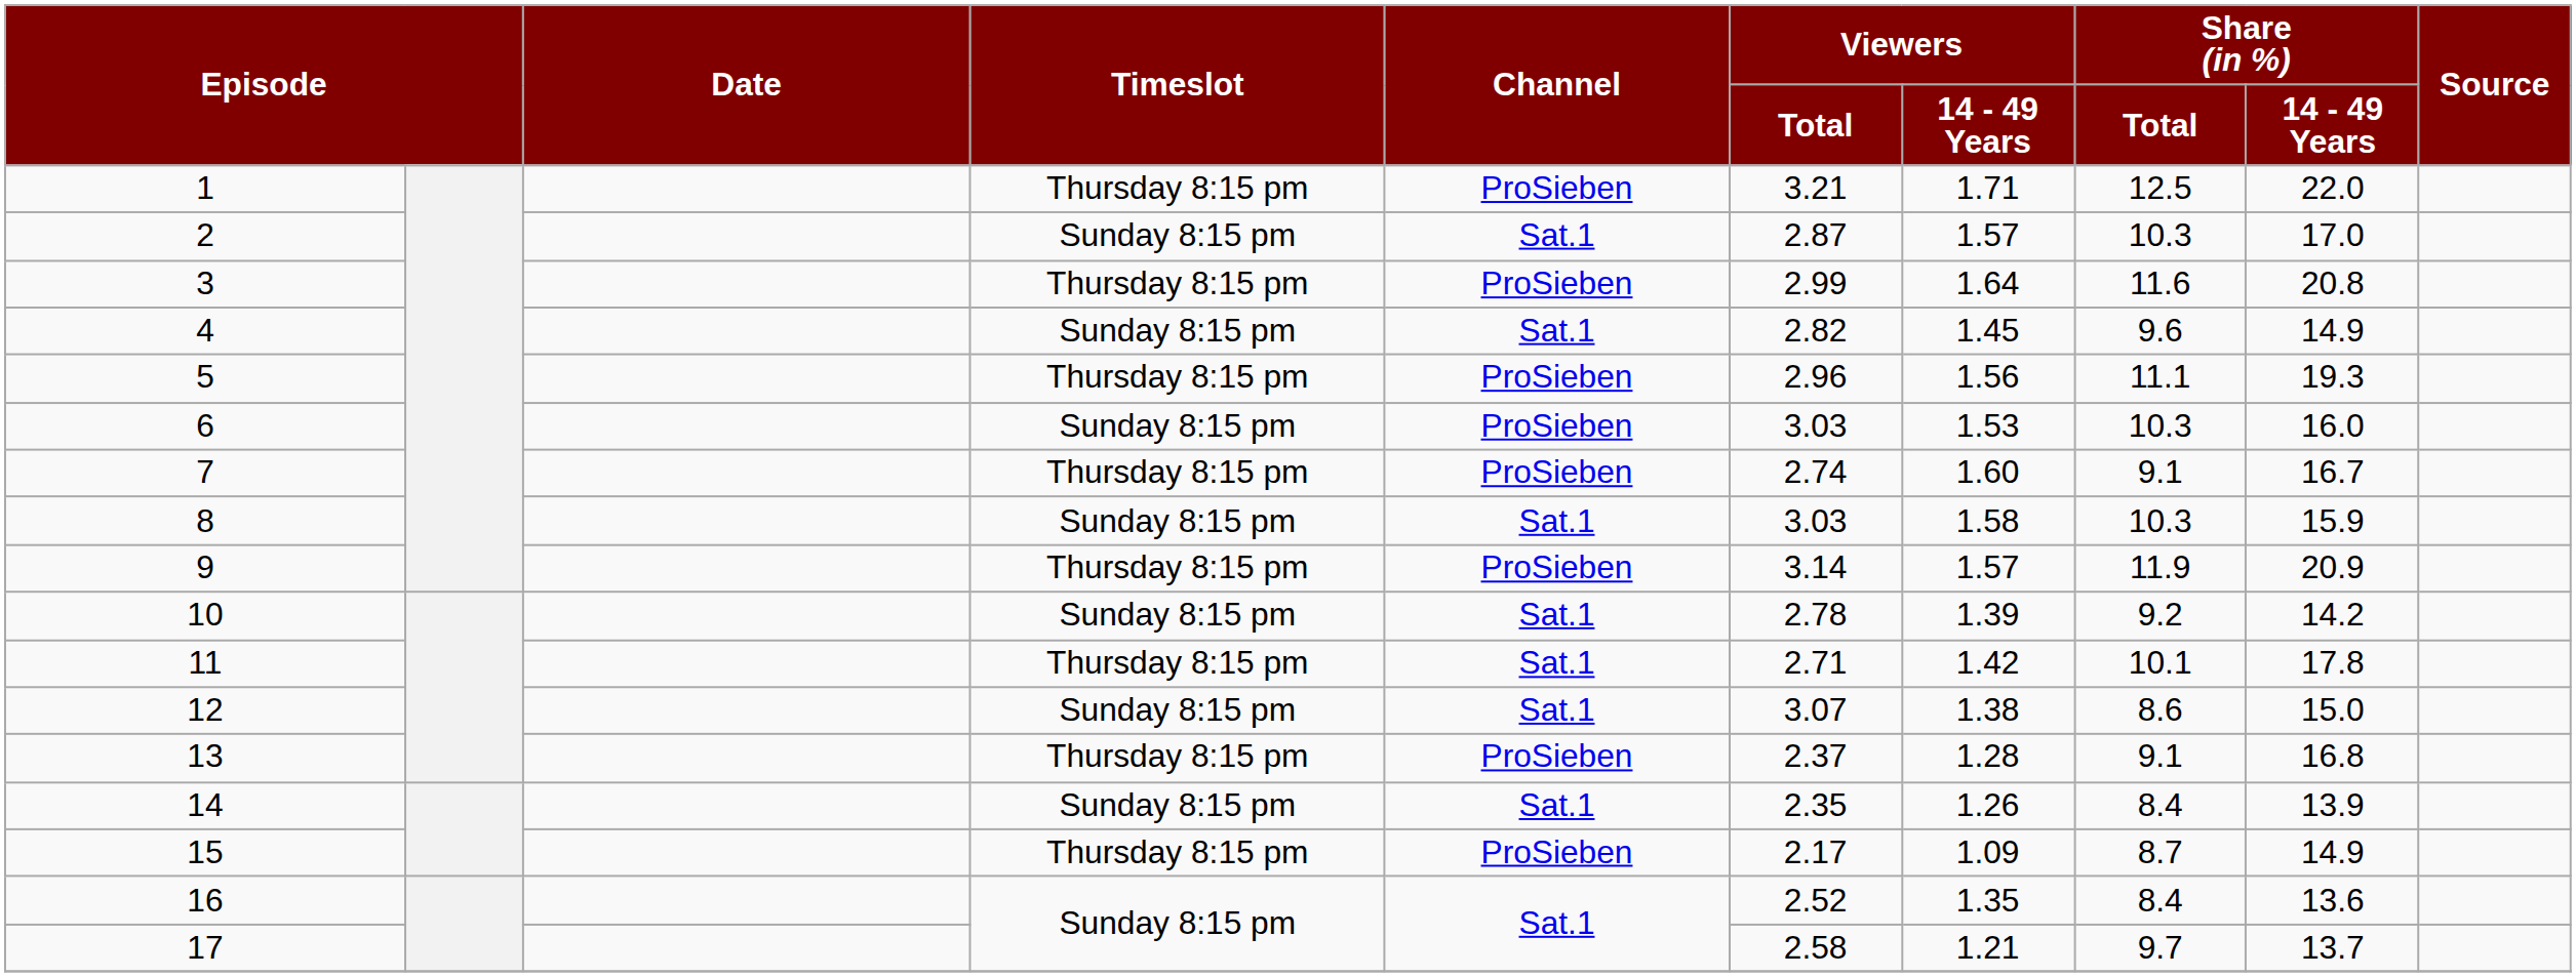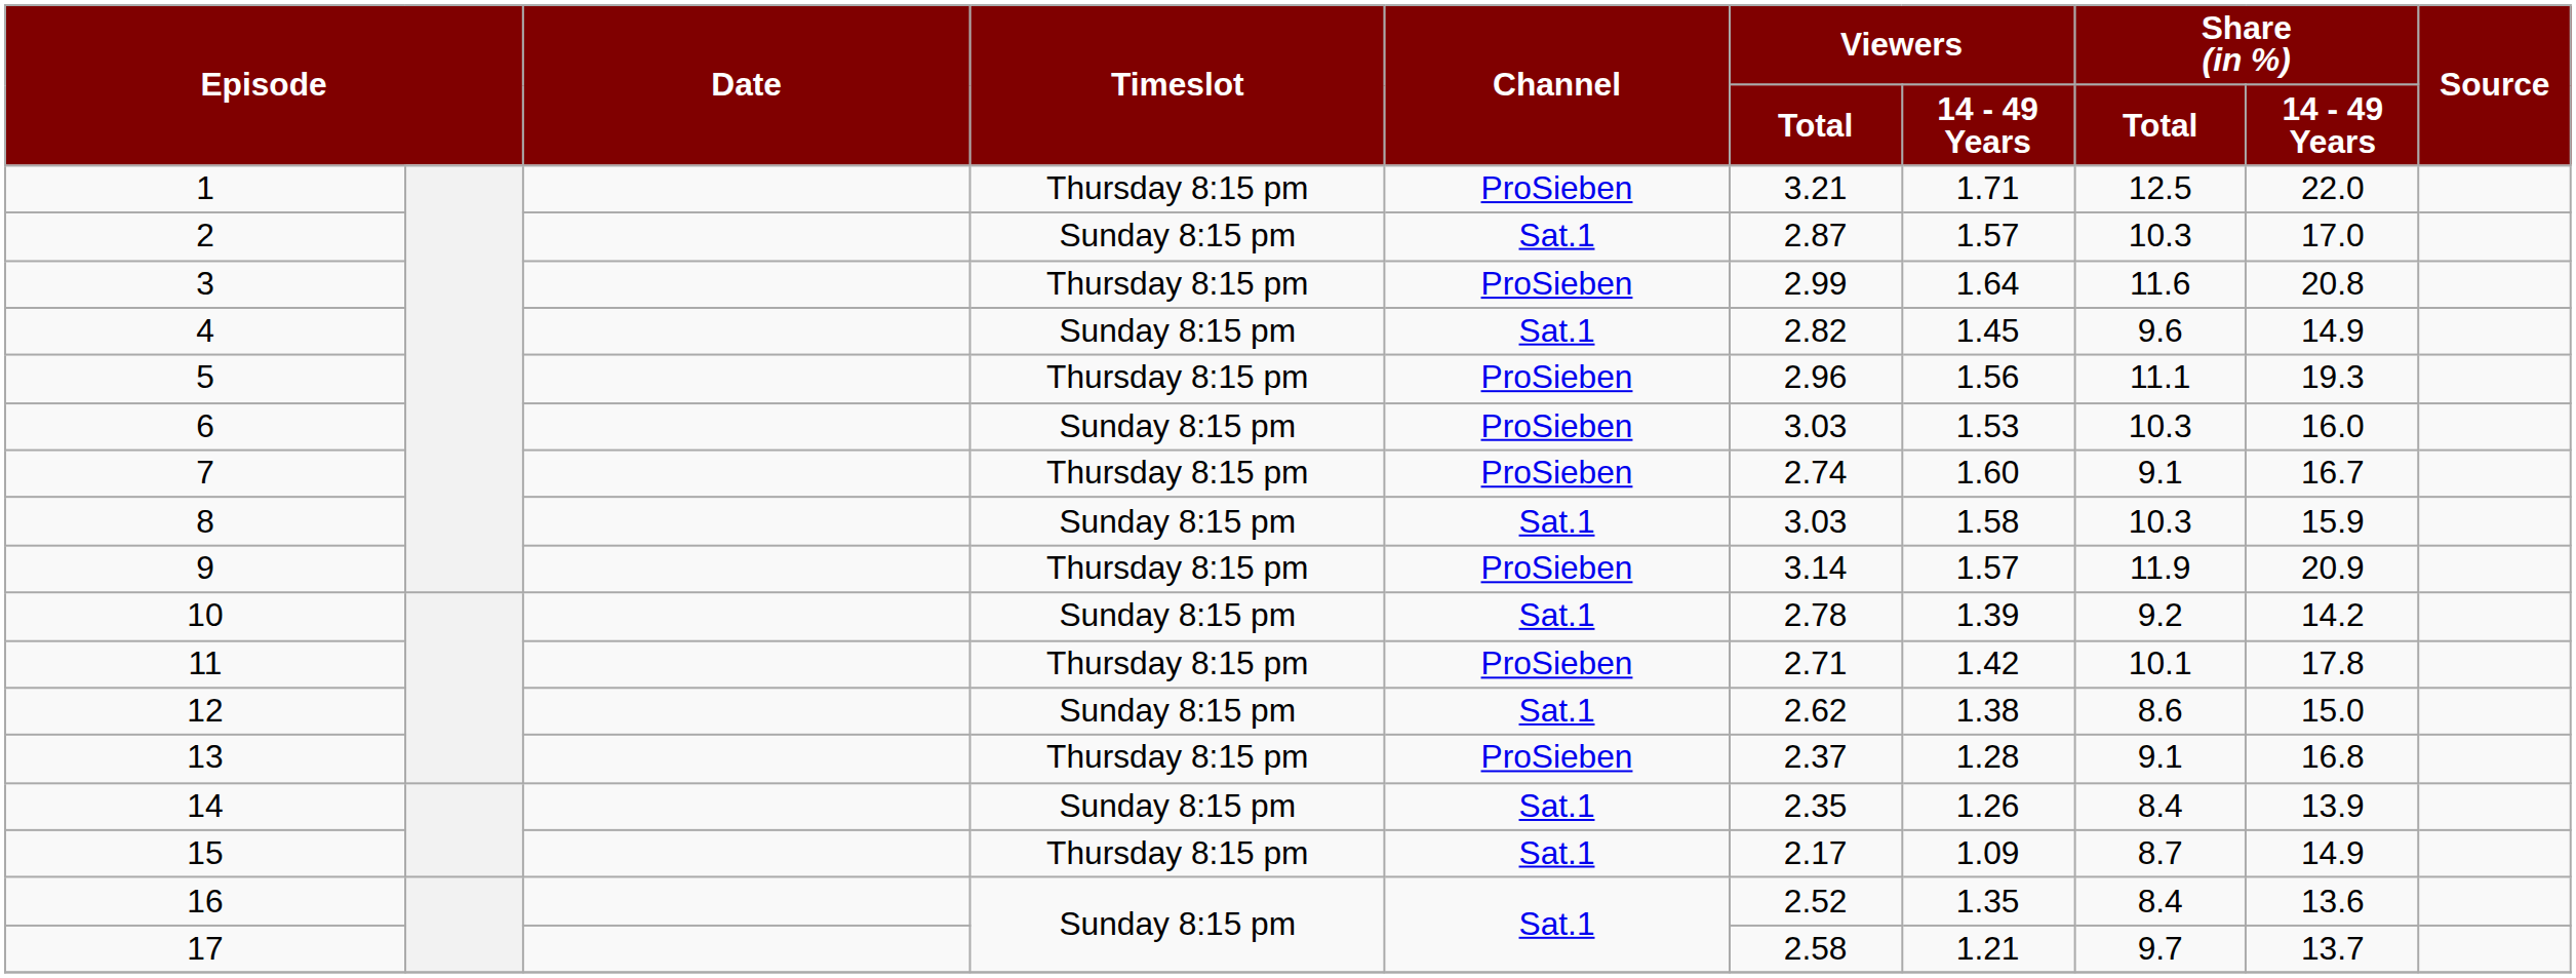 <table class="wikitable" style="text-align:center; background:#f9f9f9; line-height:16px;" width="100%">
 <tr>
 <th scope="col" style="background:maroon; color:white;" colspan="2" rowspan="2" width="15%">Episode</th>
 <th scope="col" style="background:maroon; color:white;" rowspan="2" width="13%">Date</th>
 <th scope="col" style="background:maroon; color:white;" rowspan="2" width="12%">Timeslot</th>
 <th scope="col" style="background:maroon; color:white;" rowspan="2" width="10%">Channel</th>
 <th scope="col" style="background:maroon; color:white;" colspan="2" width="10%">Viewers<br><em></em></th>
 <th scope="col" style="background:maroon; color:white;" colspan="2" width="10%">Share<br><em>(in %)</em></th>
 <th scope="col" style="background:maroon; color:white;" rowspan="2" width="03%">Source</th>
 </tr>
 <tr>
 <th scope="col" style="background:maroon; color:white;" width="05%">Total</th>
 <th scope="col" style="background:maroon; color:white;" width="05%">14 - 49 Years</th>
 <th scope="col" style="background:maroon; color:white;" width="05%">Total</th>
 <th scope="col" style="background:maroon; color:white;" width="05%">14 - 49 Years</th>
 </tr>
 <tr>
 <td>1</td>
 <th rowspan="9"></th>
 <td></td>
 <td>Thursday 8:15 pm</td>
 <td><a href='#'>ProSieben</a></td>
 <td>3.21</td>
 <td>1.71</td>
 <td>12.5</td>
 <td>22.0</td>
 <td></td>
 </tr>
 <tr>
 <td>2</td>
 <td></td>
 <td>Sunday 8:15 pm</td>
 <td><a href='#'>Sat.1</a></td>
 <td>2.87</td>
 <td>1.57</td>
 <td>10.3</td>
 <td>17.0</td>
 <td></td>
 </tr>
 <tr>
 <td>3</td>
 <td></td>
 <td>Thursday 8:15 pm</td>
 <td><a href='#'>ProSieben</a></td>
 <td>2.99</td>
 <td>1.64</td>
 <td>11.6</td>
 <td>20.8</td>
 <td></td>
 </tr>
 <tr>
 <td>4</td>
 <td></td>
 <td>Sunday 8:15 pm</td>
 <td><a href='#'>Sat.1</a></td>
 <td>2.82</td>
 <td>1.45</td>
 <td>9.6</td>
 <td>14.9</td>
 <td></td>
 </tr>
 <tr>
 <td>5</td>
 <td></td>
 <td>Thursday 8:15 pm</td>
 <td><a href='#'>ProSieben</a></td>
 <td>2.96</td>
 <td>1.56</td>
 <td>11.1</td>
 <td>19.3</td>
 <td></td>
 </tr>
 <tr>
 <td>6</td>
 <td></td>
 <td>Sunday 8:15 pm</td>
 <td><a href='#'>ProSieben</a></td>
 <td>3.03</td>
 <td>1.53</td>
 <td>10.3</td>
 <td>16.0</td>
 <td></td>
 </tr>
 <tr>
 <td>7</td>
 <td></td>
 <td>Thursday 8:15 pm</td>
 <td><a href='#'>ProSieben</a></td>
 <td>2.74</td>
 <td>1.60</td>
 <td>9.1</td>
 <td>16.7</td>
 <td></td>
 </tr>
 <tr>
 <td>8</td>
 <td></td>
 <td>Sunday 8:15 pm</td>
 <td><a href='#'>Sat.1</a></td>
 <td>3.03</td>
 <td>1.58</td>
 <td>10.3</td>
 <td>15.9</td>
 <td></td>
 </tr>
 <tr>
 <td>9</td>
 <td></td>
 <td>Thursday 8:15 pm</td>
 <td><a href='#'>ProSieben</a></td>
 <td>3.14</td>
 <td>1.57</td>
 <td>11.9</td>
 <td>20.9</td>
 <td></td>
 </tr>
 <tr>
 <td>10</td>
 <th rowspan="4"></th>
 <td></td>
 <td>Sunday 8:15 pm</td>
 <td><a href='#'>Sat.1</a></td>
 <td>2.78</td>
 <td>1.39</td>
 <td>9.2</td>
 <td>14.2</td>
 <td></td>
 </tr>
 <tr>
 <td>11</td>
 <td></td>
 <td>Thursday 8:15 pm</td>
-<td><a href='#'>Sat.1</a></td>
+<td><a href='#'>ProSieben</a></td>
 <td>2.71</td>
 <td>1.42</td>
 <td>10.1</td>
 <td>17.8</td>
 <td></td>
 </tr>
 <tr>
 <td>12</td>
 <td></td>
 <td>Sunday 8:15 pm</td>
 <td><a href='#'>Sat.1</a></td>
-<td>3.07</td>
+<td>2.62</td>
 <td>1.38</td>
 <td>8.6</td>
 <td>15.0</td>
 <td></td>
 </tr>
 <tr>
 <td>13</td>
 <td></td>
 <td>Thursday 8:15 pm</td>
 <td><a href='#'>ProSieben</a></td>
 <td>2.37</td>
 <td>1.28</td>
 <td>9.1</td>
 <td>16.8</td>
 <td></td>
 </tr>
 <tr>
 <td>14</td>
 <th rowspan="2"></th>
 <td></td>
 <td>Sunday 8:15 pm</td>
 <td><a href='#'>Sat.1</a></td>
 <td>2.35</td>
 <td>1.26</td>
 <td>8.4</td>
 <td>13.9</td>
 <td></td>
 </tr>
 <tr>
 <td>15</td>
 <td></td>
 <td>Thursday 8:15 pm</td>
-<td><a href='#'>ProSieben</a></td>
+<td><a href='#'>Sat.1</a></td>
 <td>2.17</td>
 <td>1.09</td>
 <td>8.7</td>
 <td>14.9</td>
 <td></td>
 </tr>
 <tr>
 <td>16</td>
 <th rowspan="2"></th>
 <td></td>
 <td rowspan="2">Sunday 8:15 pm</td>
 <td rowspan="2"><a href='#'>Sat.1</a></td>
 <td>2.52</td>
 <td>1.35</td>
 <td>8.4</td>
 <td>13.6</td>
 <td></td>
 </tr>
 <tr>
 <td>17</td>
 <td></td>
 <td>2.58</td>
 <td>1.21</td>
 <td>9.7</td>
 <td>13.7</td>
 <td></td>
 </tr>
 <tr>
 </tr>
 </table>
